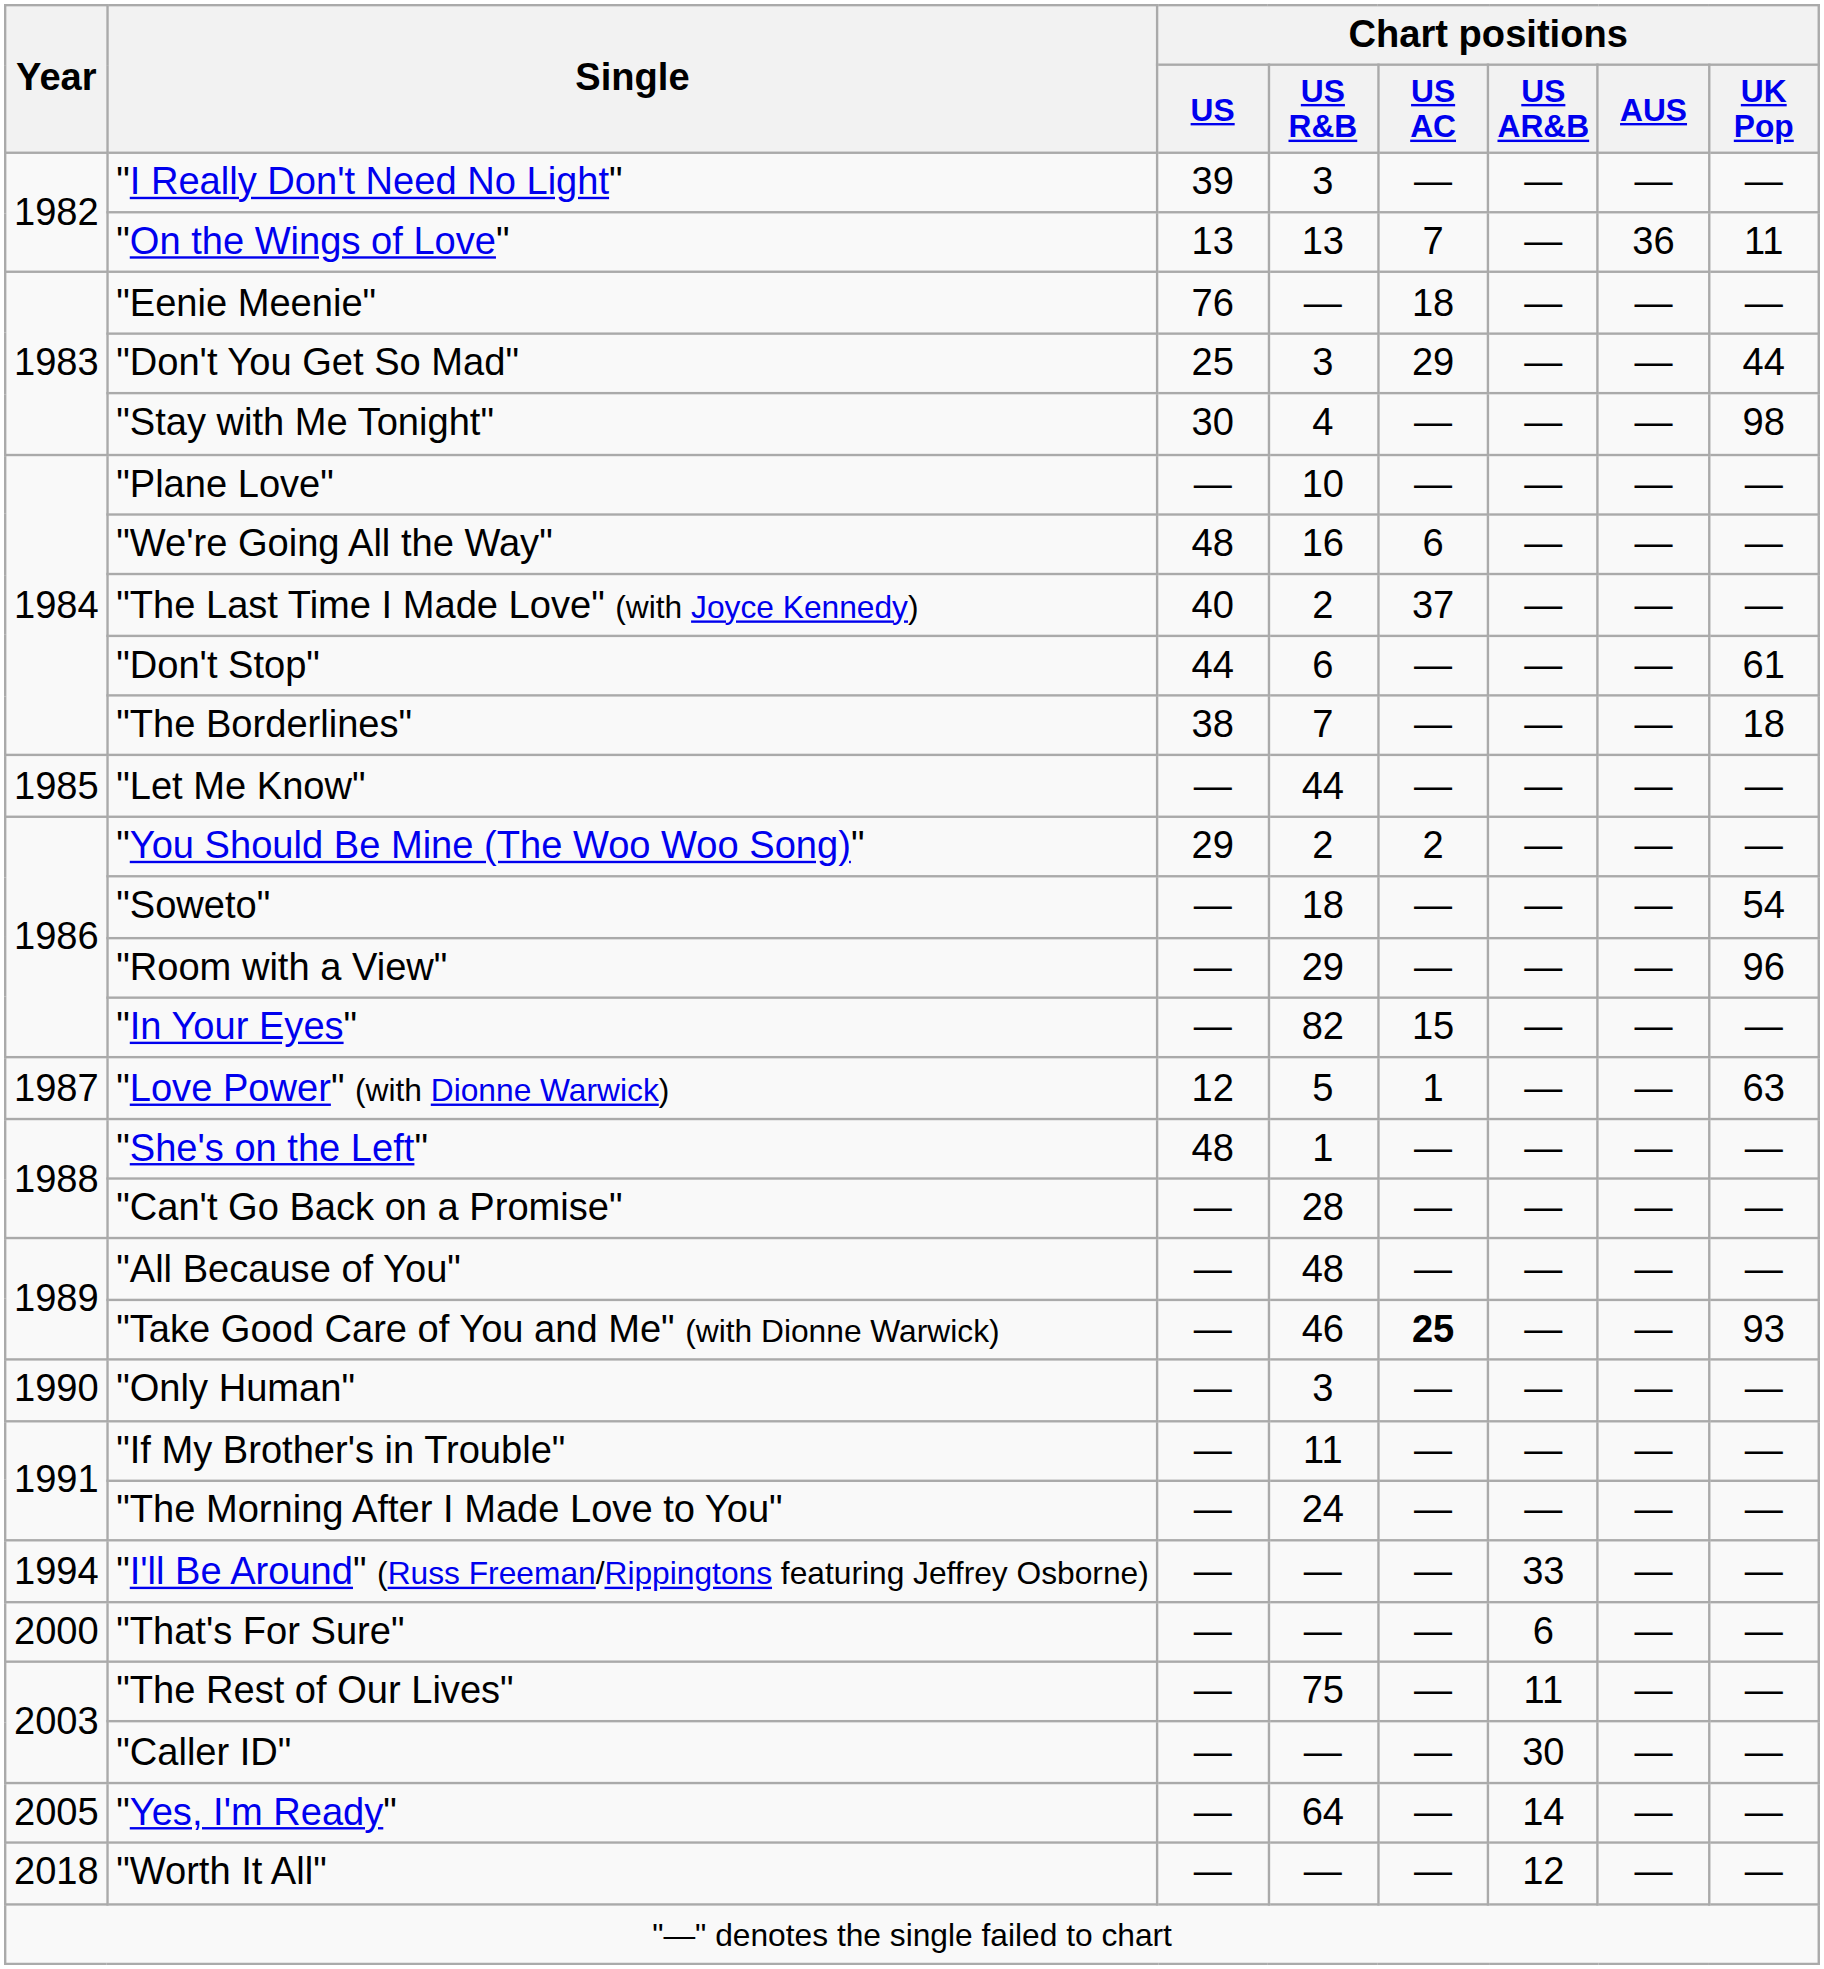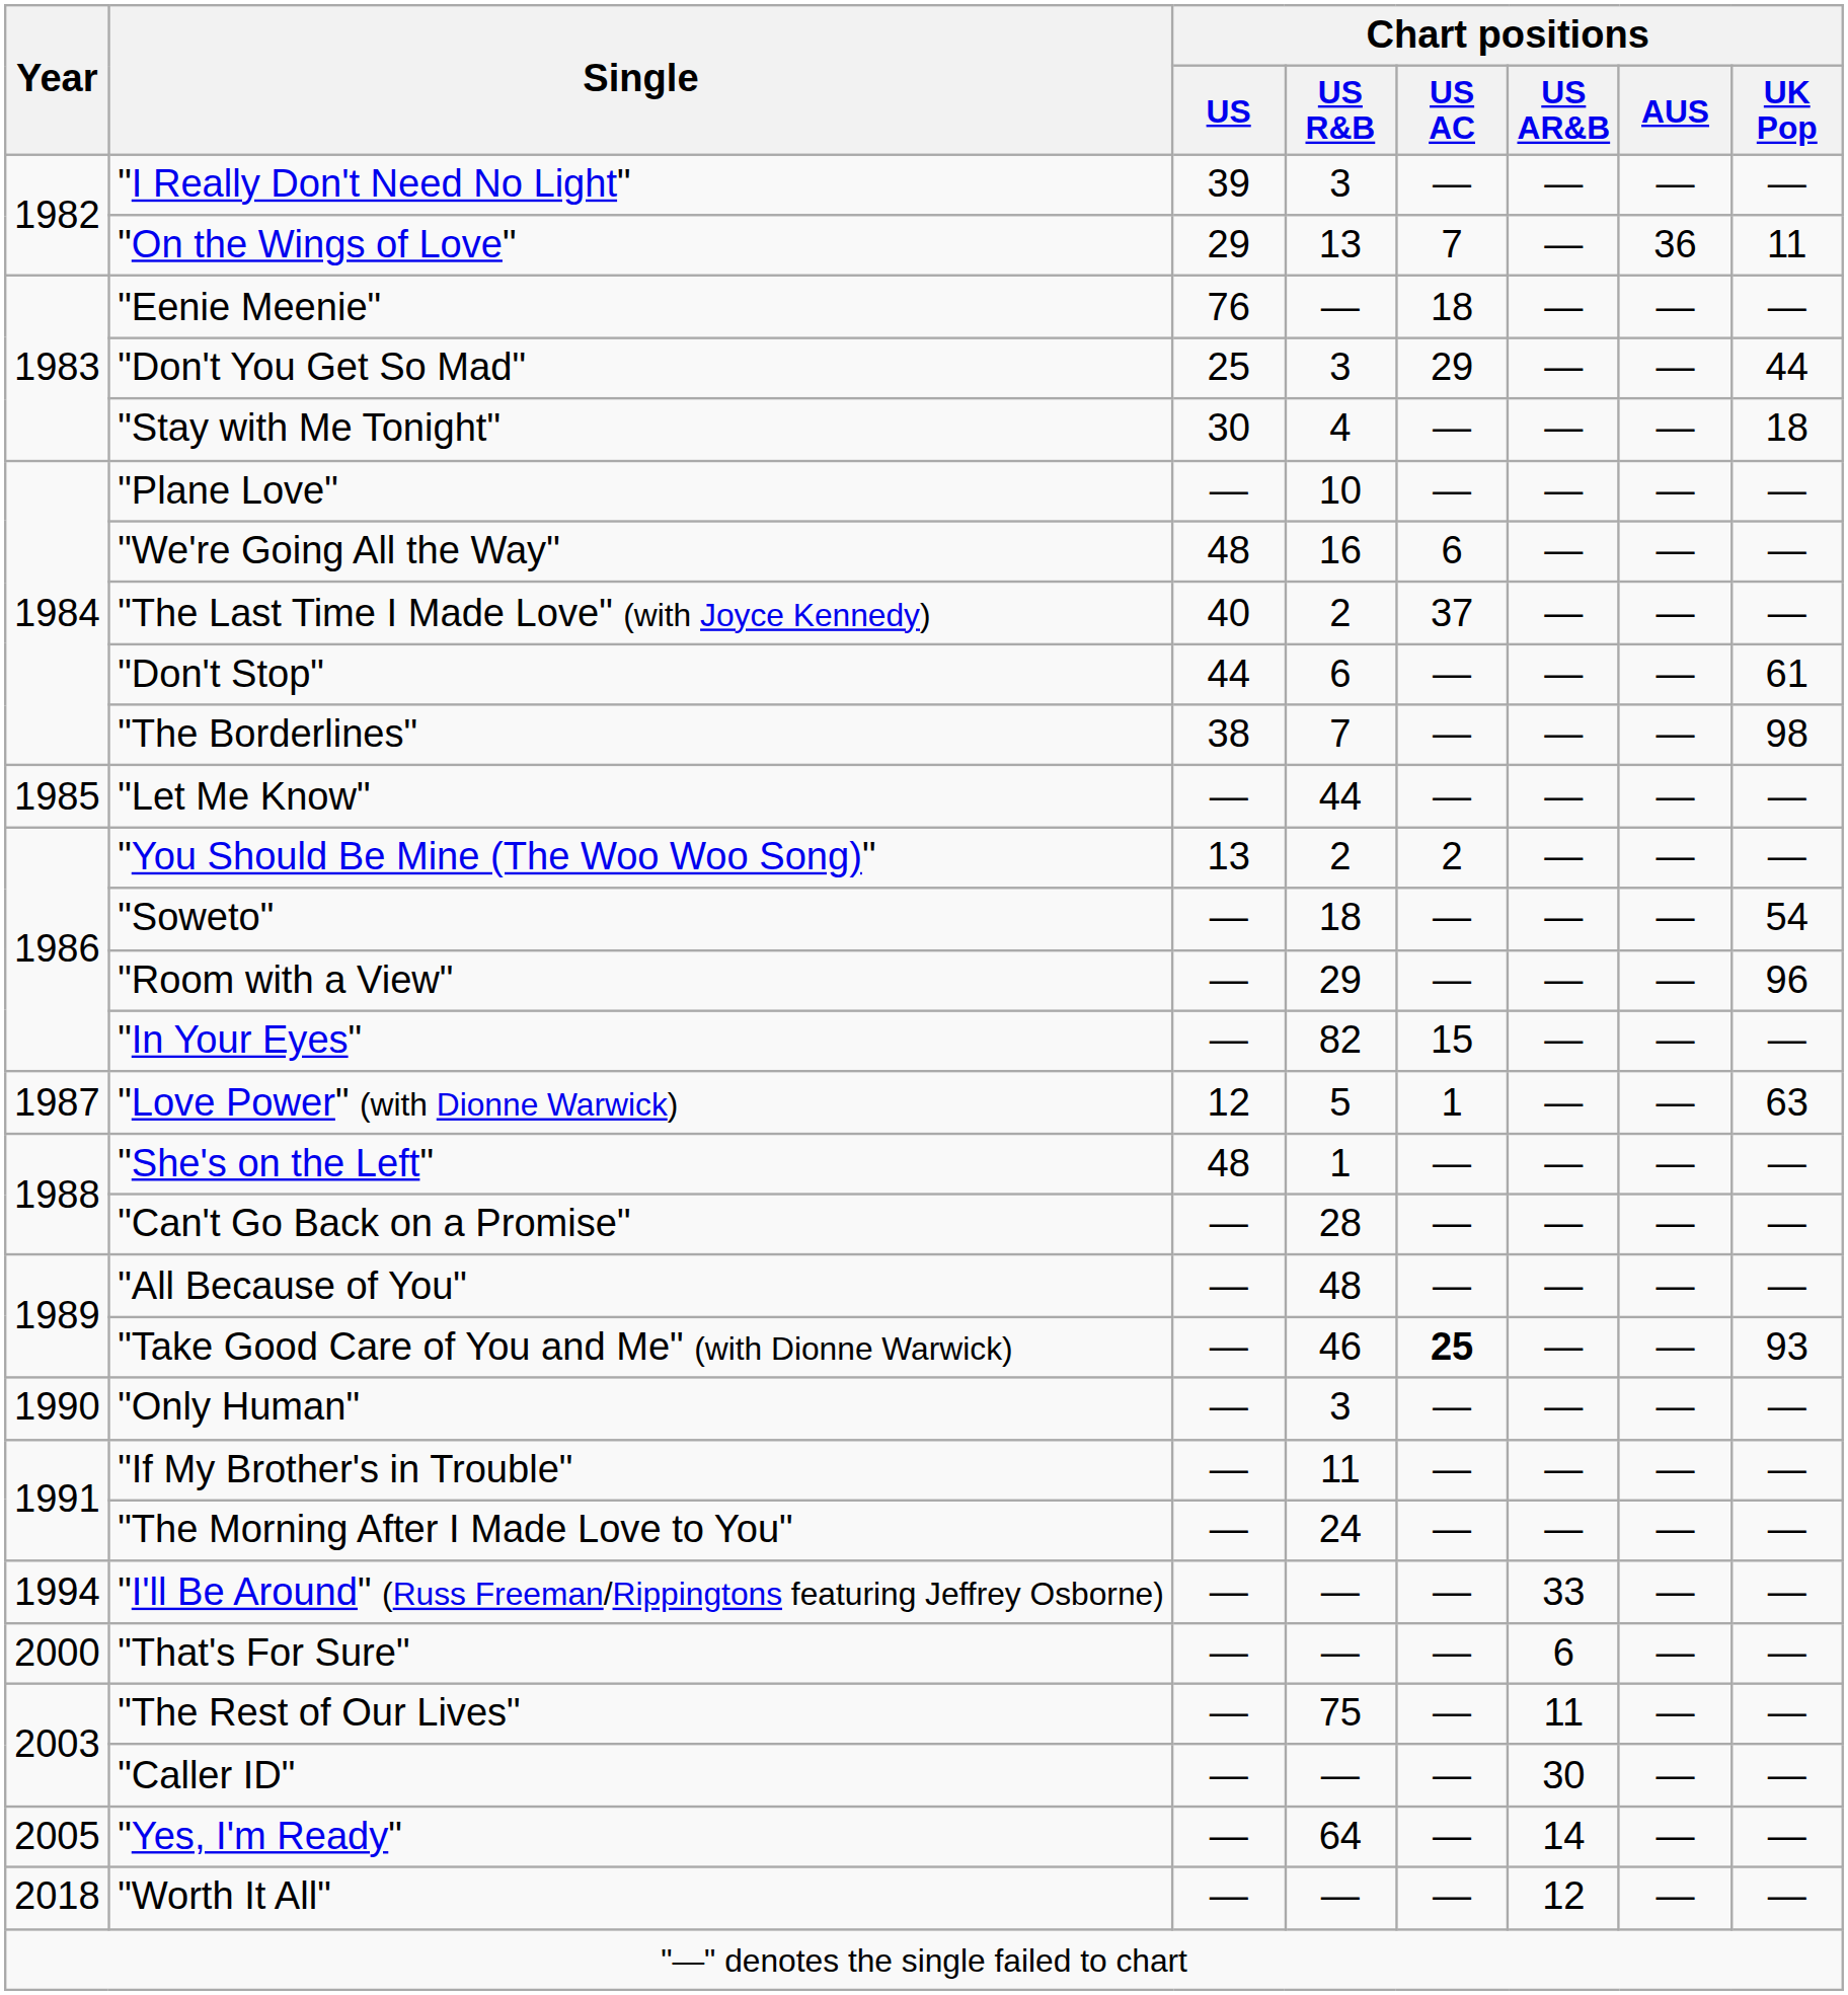 <table class="wikitable plainrowheaders" style="text-align:center;">
 <tr>
 <th rowspan="2">Year</th>
 <th rowspan="2">Single</th>
 <th colspan="6">Chart positions</th>
 </tr>
 <tr style="font-size:smaller;">
 <th style="width:40px;"><a href='#'>US</a><br></th>
 <th style="width:40px;"><a href='#'>US R&B</a><br></th>
 <th style="width:40px;"><a href='#'>US AC</a><br></th>
 <th style="width:40px;"><a href='#'>US AR&B</a><br></th>
 <th style="width:40px;"><a href='#'>AUS</a><br></th>
 <th style="width:40px;"><a href='#'>UK Pop</a><br></th>
 </tr>
 <tr>
 <td rowspan="2">1982</td>
 <td style="text-align:left;">"<a href='#'>I Really Don't Need No Light</a>"</td>
 <td>39</td>
 <td>3</td>
 <td>—</td>
 <td>—</td>
 <td>—</td>
 <td>—</td>
 </tr>
 <tr>
 <td style="text-align:left;">"<a href='#'>On the Wings of Love</a>"</td>
-<td>13</td>
+<td>29</td>
 <td>13</td>
 <td>7</td>
 <td>—</td>
 <td>36</td>
 <td>11</td>
 </tr>
 <tr>
 <td rowspan="3">1983</td>
 <td style="text-align:left;">"Eenie Meenie"</td>
 <td>76</td>
 <td>—</td>
 <td>18</td>
 <td>—</td>
 <td>—</td>
 <td>—</td>
 </tr>
 <tr>
 <td style="text-align:left;">"Don't You Get So Mad"</td>
 <td>25</td>
 <td>3</td>
 <td>29</td>
 <td>—</td>
 <td>—</td>
 <td>44</td>
 </tr>
 <tr>
 <td style="text-align:left;">"Stay with Me Tonight"</td>
 <td>30</td>
 <td>4</td>
 <td>—</td>
 <td>—</td>
 <td>—</td>
-<td>98</td>
+<td>18</td>
 </tr>
 <tr>
 <td rowspan="5">1984</td>
 <td style="text-align:left;">"Plane Love"</td>
 <td>—</td>
 <td>10</td>
 <td>—</td>
 <td>—</td>
 <td>—</td>
 <td>—</td>
 </tr>
 <tr>
 <td style="text-align:left;">"We're Going All the Way"</td>
 <td>48</td>
 <td>16</td>
 <td>6</td>
 <td>—</td>
 <td>—</td>
 <td>—</td>
 </tr>
 <tr>
 <td style="text-align:left;">"The Last Time I Made Love" <small>(with <a href='#'>Joyce Kennedy</a>)</small></td>
 <td>40</td>
 <td>2</td>
 <td>37</td>
 <td>—</td>
 <td>—</td>
 <td>—</td>
 </tr>
 <tr>
 <td style="text-align:left;">"Don't Stop"</td>
 <td>44</td>
 <td>6</td>
 <td>—</td>
 <td>—</td>
 <td>—</td>
 <td>61</td>
 </tr>
 <tr>
 <td style="text-align:left;">"The Borderlines"</td>
 <td>38</td>
 <td>7</td>
 <td>—</td>
 <td>—</td>
 <td>—</td>
-<td>18</td>
+<td>98</td>
 </tr>
 <tr>
 <td>1985</td>
 <td style="text-align:left;">"Let Me Know"</td>
 <td>—</td>
 <td>44</td>
 <td>—</td>
 <td>—</td>
 <td>—</td>
 <td>—</td>
 </tr>
 <tr>
 <td rowspan="4">1986</td>
 <td style="text-align:left;">"<a href='#'>You Should Be Mine (The Woo Woo Song)</a>"</td>
-<td>29</td>
+<td>13</td>
 <td>2</td>
 <td>2</td>
 <td>—</td>
 <td>—</td>
 <td>—</td>
 </tr>
 <tr>
 <td style="text-align:left;">"Soweto"</td>
 <td>—</td>
 <td>18</td>
 <td>—</td>
 <td>—</td>
 <td>—</td>
 <td>54</td>
 </tr>
 <tr>
 <td style="text-align:left;">"Room with a View"</td>
 <td>—</td>
 <td>29</td>
 <td>—</td>
 <td>—</td>
 <td>—</td>
 <td>96</td>
 </tr>
 <tr>
 <td style="text-align:left;">"<a href='#'>In Your Eyes</a>"</td>
 <td>—</td>
 <td>82</td>
 <td>15</td>
 <td>—</td>
 <td>—</td>
 <td>—</td>
 </tr>
 <tr>
 <td>1987</td>
 <td style="text-align:left;">"<a href='#'>Love Power</a>" <small>(with <a href='#'>Dionne Warwick</a>)</small></td>
 <td>12</td>
 <td>5</td>
 <td>1</td>
 <td>—</td>
 <td>—</td>
 <td>63</td>
 </tr>
 <tr>
 <td rowspan="2">1988</td>
 <td style="text-align:left;">"<a href='#'>She's on the Left</a>"</td>
 <td>48</td>
 <td>1</td>
 <td>—</td>
 <td>—</td>
 <td>—</td>
 <td>—</td>
 </tr>
 <tr>
 <td style="text-align:left;">"Can't Go Back on a Promise"</td>
 <td>—</td>
 <td>28</td>
 <td>—</td>
 <td>—</td>
 <td>—</td>
 <td>—</td>
 </tr>
 <tr>
 <td rowspan="2">1989</td>
 <td style="text-align:left;">"All Because of You"</td>
 <td>—</td>
 <td>48</td>
 <td>—</td>
 <td>—</td>
 <td>—</td>
 <td>—</td>
 </tr>
 <tr>
 <td style="text-align:left;">"Take Good Care of You and Me" <small>(with Dionne Warwick)</small></td>
 <td>—</td>
 <td>46</td>
 <td><strong>25</strong></td>
 <td>—</td>
 <td>—</td>
 <td>93</td>
 </tr>
 <tr>
 <td>1990</td>
 <td style="text-align:left;">"Only Human"</td>
 <td>—</td>
 <td>3</td>
 <td>—</td>
 <td>—</td>
 <td>—</td>
 <td>—</td>
 </tr>
 <tr>
 <td rowspan="2">1991</td>
 <td style="text-align:left;">"If My Brother's in Trouble"</td>
 <td>—</td>
 <td>11</td>
 <td>—</td>
 <td>—</td>
 <td>—</td>
 <td>—</td>
 </tr>
 <tr>
 <td style="text-align:left;">"The Morning After I Made Love to You"</td>
 <td>—</td>
 <td>24</td>
 <td>—</td>
 <td>—</td>
 <td>—</td>
 <td>—</td>
 </tr>
 <tr>
 <td>1994</td>
 <td style="text-align:left;">"<a href='#'>I'll Be Around</a>" <small>(<a href='#'>Russ Freeman</a>/<a href='#'>Rippingtons</a> featuring Jeffrey Osborne)</small></td>
 <td>—</td>
 <td>—</td>
 <td>—</td>
 <td>33</td>
 <td>—</td>
 <td>—</td>
 </tr>
 <tr>
 <td>2000</td>
 <td style="text-align:left;">"That's For Sure"</td>
 <td>—</td>
 <td>—</td>
 <td>—</td>
 <td>6</td>
 <td>—</td>
 <td>—</td>
 </tr>
 <tr>
 <td rowspan="2">2003</td>
 <td style="text-align:left;">"The Rest of Our Lives"</td>
 <td>—</td>
 <td>75</td>
 <td>—</td>
 <td>11</td>
 <td>—</td>
 <td>—</td>
 </tr>
 <tr>
 <td style="text-align:left;">"Caller ID"</td>
 <td>—</td>
 <td>—</td>
 <td>—</td>
 <td>30</td>
 <td>—</td>
 <td>—</td>
 </tr>
 <tr>
 <td>2005</td>
 <td style="text-align:left;">"<a href='#'>Yes, I'm Ready</a>"</td>
 <td>—</td>
 <td>64</td>
 <td>—</td>
 <td>14</td>
 <td>—</td>
 <td>—</td>
 </tr>
 <tr>
 <td>2018</td>
 <td style="text-align:left;">"Worth It All"</td>
 <td>—</td>
 <td>—</td>
 <td>—</td>
 <td>12</td>
 <td>—</td>
 <td>—</td>
 </tr>
 <tr>
 <td colspan="8"><small>"—" denotes the single failed to chart</small></td>
 </tr>
 </table>
